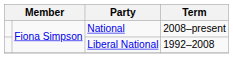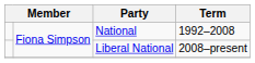 <table class="wikitable">
 <tr>
 <th colspan="2">Member</th>
 <th>Party</th>
 <th>Term</th>
 </tr>
 <tr>
 <td> </td>
 <td rowspan="2"><a href='#'>Fiona Simpson</a></td>
 <td><a href='#'>National</a></td>
-<td>2008–present</td>
+<td>1992–2008</td>
 </tr>
 <tr>
 <td> </td>
 <td><a href='#'>Liberal National</a></td>
-<td>1992–2008</td>
+<td>2008–present</td>
 </tr>
 <tr>
 </tr>
 </table>
